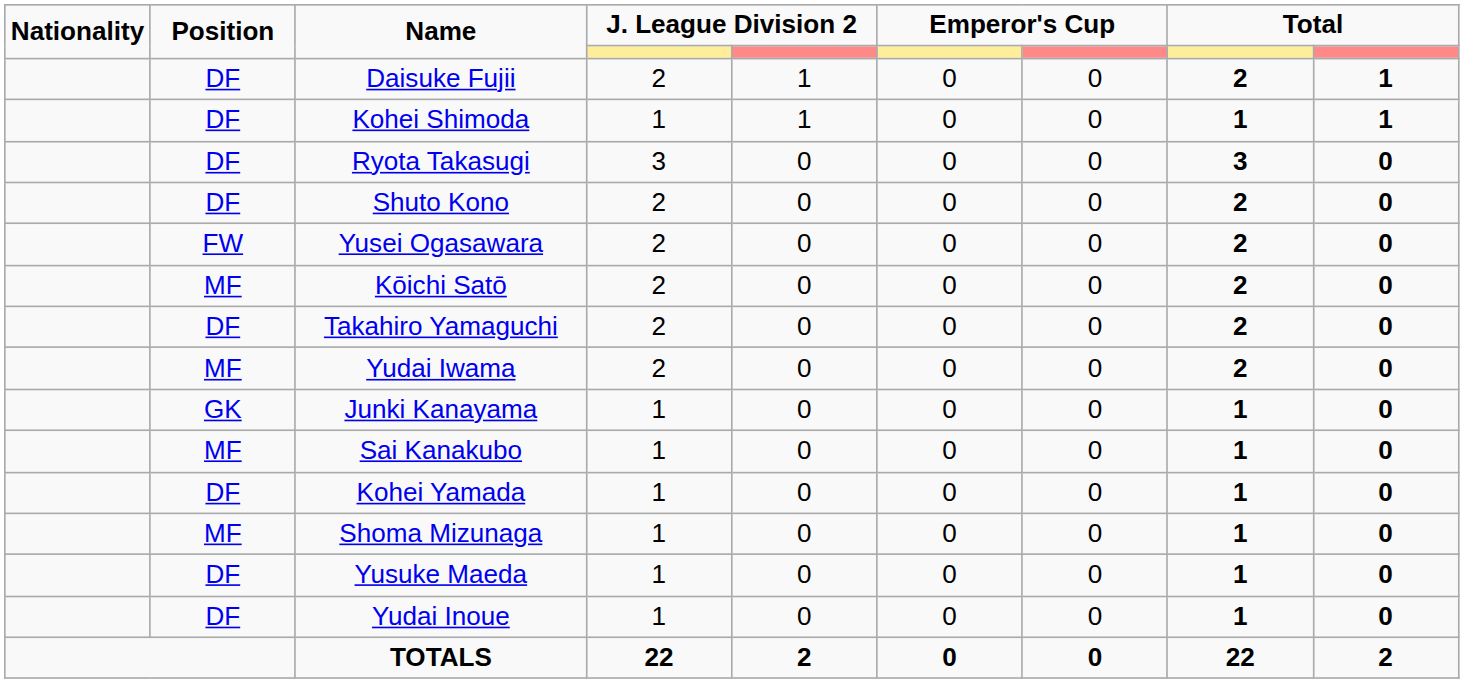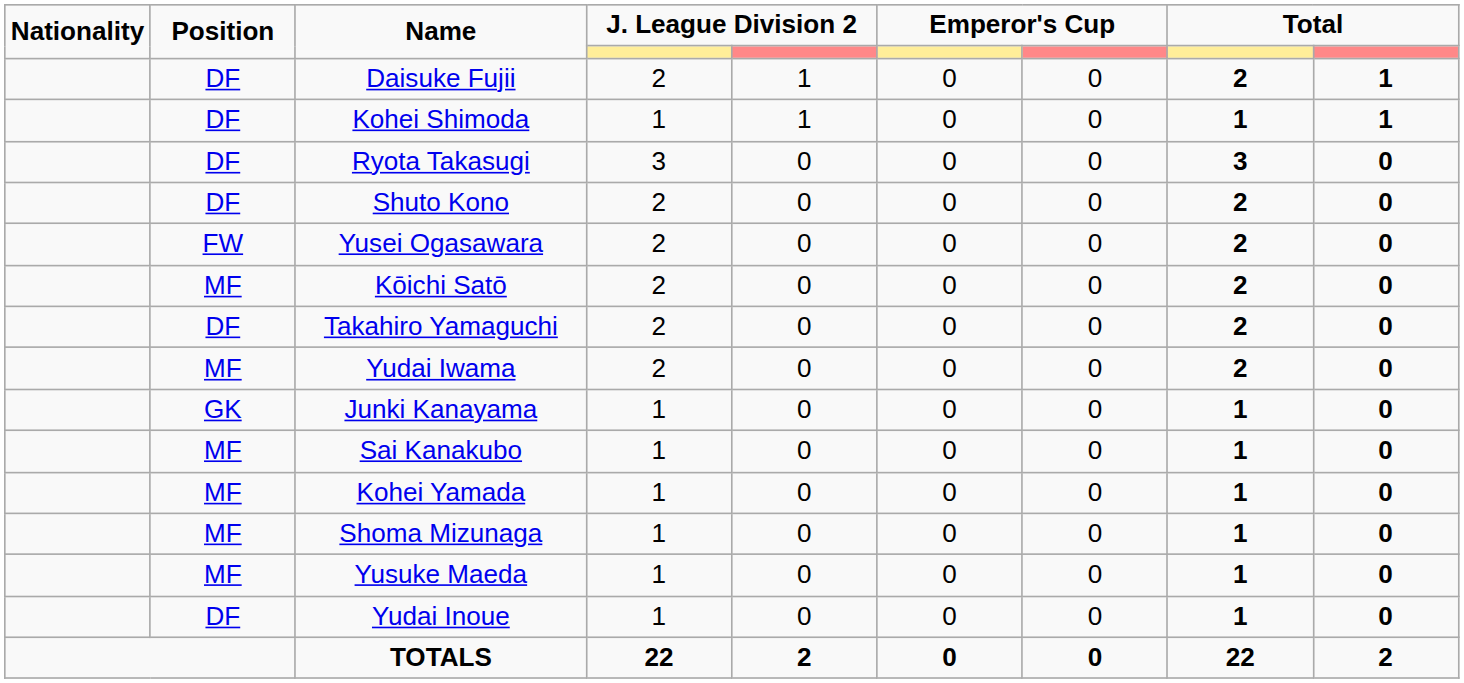 <table class="wikitable" style="text-align:center;">
 <tr style="text-align:center;">
 <td rowspan="2"  style="width:10%; "><strong>Nationality</strong></td>
 <td rowspan="2"  style="width:10%; "><strong>Position</strong></td>
 <td rowspan="2"  style="width:20%; "><strong>Name</strong></td>
 <td colspan="2"><strong>J. League Division 2</strong></td>
 <td colspan="2"><strong>Emperor's Cup</strong></td>
 <td colspan="2"><strong>Total</strong></td>
 </tr>
 <tr>
 <th style="width:60px; background:#fe9;"></th>
 <th style="width:60px; background:#ff8888;"></th>
 <th style="width:60px; background:#fe9;"></th>
 <th style="width:60px; background:#ff8888;"></th>
 <th style="width:60px; background:#fe9;"></th>
 <th style="width:60px; background:#ff8888;"></th>
 </tr>
 <tr>
 <td></td>
 <td><a href='#'>DF</a></td>
 <td><a href='#'>Daisuke Fujii</a></td>
 <td>2</td>
 <td>1</td>
 <td>0</td>
 <td>0</td>
 <td><strong>2</strong></td>
 <td><strong>1</strong></td>
 </tr>
 <tr>
 <td></td>
 <td><a href='#'>DF</a></td>
 <td><a href='#'>Kohei Shimoda</a></td>
 <td>1</td>
 <td>1</td>
 <td>0</td>
 <td>0</td>
 <td><strong>1</strong></td>
 <td><strong>1</strong></td>
 </tr>
 <tr>
 <td></td>
 <td><a href='#'>DF</a></td>
 <td><a href='#'>Ryota Takasugi</a></td>
 <td>3</td>
 <td>0</td>
 <td>0</td>
 <td>0</td>
 <td><strong>3</strong></td>
 <td><strong>0</strong></td>
 </tr>
 <tr>
 <td></td>
 <td><a href='#'>DF</a></td>
 <td><a href='#'>Shuto Kono</a></td>
 <td>2</td>
 <td>0</td>
 <td>0</td>
 <td>0</td>
 <td><strong>2</strong></td>
 <td><strong>0</strong></td>
 </tr>
 <tr>
 <td></td>
 <td><a href='#'>FW</a></td>
 <td><a href='#'>Yusei Ogasawara</a></td>
 <td>2</td>
 <td>0</td>
 <td>0</td>
 <td>0</td>
 <td><strong>2</strong></td>
 <td><strong>0</strong></td>
 </tr>
 <tr>
 <td></td>
 <td><a href='#'>MF</a></td>
 <td><a href='#'>Kōichi Satō</a></td>
 <td>2</td>
 <td>0</td>
 <td>0</td>
 <td>0</td>
 <td><strong>2</strong></td>
 <td><strong>0</strong></td>
 </tr>
 <tr>
 <td></td>
 <td><a href='#'>DF</a></td>
 <td><a href='#'>Takahiro Yamaguchi</a></td>
 <td>2</td>
 <td>0</td>
 <td>0</td>
 <td>0</td>
 <td><strong>2</strong></td>
 <td><strong>0</strong></td>
 </tr>
 <tr>
 <td></td>
 <td><a href='#'>MF</a></td>
 <td><a href='#'>Yudai Iwama</a></td>
 <td>2</td>
 <td>0</td>
 <td>0</td>
 <td>0</td>
 <td><strong>2</strong></td>
 <td><strong>0</strong></td>
 </tr>
 <tr>
 <td></td>
 <td><a href='#'>GK</a></td>
 <td><a href='#'>Junki Kanayama</a></td>
 <td>1</td>
 <td>0</td>
 <td>0</td>
 <td>0</td>
 <td><strong>1</strong></td>
 <td><strong>0</strong></td>
 </tr>
 <tr>
 <td></td>
 <td><a href='#'>MF</a></td>
 <td><a href='#'>Sai Kanakubo</a></td>
 <td>1</td>
 <td>0</td>
 <td>0</td>
 <td>0</td>
 <td><strong>1</strong></td>
 <td><strong>0</strong></td>
 </tr>
 <tr>
 <td></td>
-<td><a href='#'>DF</a></td>
+<td><a href='#'>MF</a></td>
 <td><a href='#'>Kohei Yamada</a></td>
 <td>1</td>
 <td>0</td>
 <td>0</td>
 <td>0</td>
 <td><strong>1</strong></td>
 <td><strong>0</strong></td>
 </tr>
 <tr>
 <td></td>
 <td><a href='#'>MF</a></td>
 <td><a href='#'>Shoma Mizunaga</a></td>
 <td>1</td>
 <td>0</td>
 <td>0</td>
 <td>0</td>
 <td><strong>1</strong></td>
 <td><strong>0</strong></td>
 </tr>
 <tr>
 <td></td>
-<td><a href='#'>DF</a></td>
+<td><a href='#'>MF</a></td>
 <td><a href='#'>Yusuke Maeda</a></td>
 <td>1</td>
 <td>0</td>
 <td>0</td>
 <td>0</td>
 <td><strong>1</strong></td>
 <td><strong>0</strong></td>
 </tr>
 <tr>
 <td></td>
 <td><a href='#'>DF</a></td>
 <td><a href='#'>Yudai Inoue</a></td>
 <td>1</td>
 <td>0</td>
 <td>0</td>
 <td>0</td>
 <td><strong>1</strong></td>
 <td><strong>0</strong></td>
 </tr>
 <tr>
 <td colspan="2"></td>
 <td><strong>TOTALS</strong></td>
 <td><strong>22</strong></td>
 <td><strong>2</strong></td>
 <td><strong>0</strong></td>
 <td><strong>0</strong></td>
 <td><strong>22</strong></td>
 <td><strong>2</strong></td>
 </tr>
 </table>
